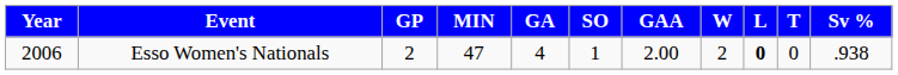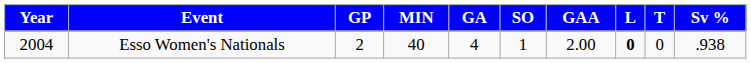 <table class="wikitable" width="80%">
 <tr align="center"  style=" background:blue;color:#FFFFFF;">
 <td><strong>Year</strong></td>
 <td><strong>Event</strong></td>
 <td><strong>GP</strong></td>
 <td><strong>MIN</strong></td>
 <td><strong>GA</strong></td>
 <td><strong>SO</strong></td>
 <td><strong>GAA</strong></td>
-<td><strong>W</strong></td>
 <td><strong>L</strong></td>
 <td><strong>T</strong></td>
 <td><strong>Sv %</strong></td>
 </tr>
 <tr align="center" bgcolor="">
-<td>2006</td>
+<td>2004</td>
 <td>Esso Women's Nationals</td>
 <td>2</td>
-<td>47</td>
+<td>40</td>
 <td>4</td>
 <td>1</td>
 <td>2.00</td>
-<td>2</td>
 <td><strong>0</strong></td>
 <td>0</td>
 <td>.938</td>
 </tr>
 </table>
